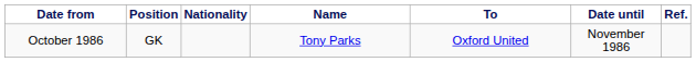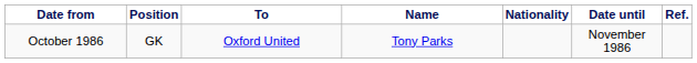 <table class="wikitable" style="text-align:center">
 <tr>
 <th style="background:#FFFFFF; color:#081159; width:150px;">Date from</th>
 <th style="background:#FFFFFF; color:#081159; width:50px;">Position</th>
+<th style="background:#FFFFFF; color:#081159; width:200px;">To</th>
+<th style="background:#FFFFFF; color:#081159; width:200px;">Name</th>
 <th style="background:#FFFFFF; color:#081159; width:50px;">Nationality</th>
-<th style="background:#FFFFFF; color:#081159; width:200px;">Name</th>
-<th style="background:#FFFFFF; color:#081159; width:200px;">To</th>
 <th style="background:#FFFFFF; color:#081159; width:110px;">Date until</th>
 <th style="background:#FFFFFF; color:#081159; width:30px;">Ref.</th>
 </tr>
 <tr>
 <td>October 1986</td>
 <td>GK</td>
+<td> <a href='#'>Oxford United</a></td>
+<td><a href='#'>Tony Parks</a></td>
 <td></td>
-<td><a href='#'>Tony Parks</a></td>
-<td> <a href='#'>Oxford United</a></td>
 <td>November 1986</td>
 <td></td>
 </tr>
 </table>
